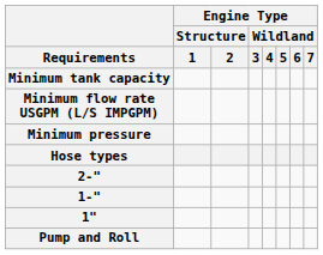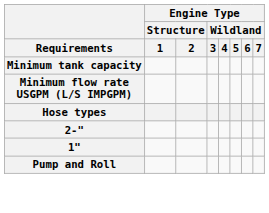 <table class="wikitable" border="1" style="text-align: center;">
 <tr>
 <th Rowspan="2"></th>
 <th colspan="7">Engine Type</th>
 </tr>
 <tr>
 <th colspan="2">Structure</th>
 <th colspan="5">Wildland</th>
 </tr>
 <tr>
 <th><strong>Requirements</strong></th>
 <th>1</th>
 <th>2</th>
 <th>3</th>
 <th>4</th>
 <th>5</th>
 <th>6</th>
 <th>7</th>
 </tr>
 <tr>
 <th>Minimum tank capacity</th>
 <td></td>
 <td></td>
 <td></td>
 <td></td>
 <td></td>
 <td></td>
 <td></td>
 </tr>
 <tr>
 <th>Minimum flow rate<br> USGPM (L/S IMPGPM)</th>
 <td></td>
 <td></td>
 <td></td>
 <td></td>
 <td></td>
 <td></td>
 <td></td>
 </tr>
 <tr>
-<th>Minimum pressure</th>
-<td></td>
-<td></td>
-<td></td>
-<td></td>
-<td></td>
-<td></td>
-<td></td>
-</tr>
-<tr>
 <th>Hose types</th>
 <th></th>
 <th></th>
 <th></th>
 <th></th>
 <th></th>
 <th></th>
 <th></th>
 </tr>
 <tr>
 <th>2-"</th>
-<td></td>
-<td></td>
-<td></td>
-<td></td>
-<td></td>
-<td></td>
-<td></td>
-</tr>
-<tr>
-<th>1-"</th>
 <td></td>
 <td></td>
 <td></td>
 <td></td>
 <td></td>
 <td></td>
 <td></td>
 </tr>
 <tr>
 <th>1"</th>
 <td></td>
 <td></td>
 <td></td>
 <td></td>
 <td></td>
 <td></td>
 <td></td>
 </tr>
 <tr>
 <th>Pump and Roll</th>
 <td></td>
 <td></td>
 <td></td>
 <td></td>
 <td></td>
 <td></td>
 <td></td>
 </tr>
 </table>
